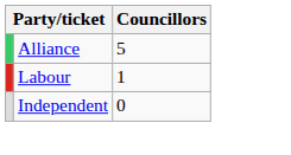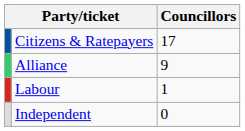 <table class="wikitable">
 <tr>
 <th colspan=2>Party/ticket</th>
 <th>Councillors</th>
 </tr>
 <tr>
+<td style="background:#00529F"></td>
+<td><a href='#'>Citizens & Ratepayers</a></td>
+<td>17</td>
+</tr>
+<tr>
 <td style="background:#33CC66"></td>
 <td><a href='#'>Alliance</a></td>
-<td>5</td>
+<td>9</td>
 </tr>
 <tr>
 <td style="background:#DC241f"></td>
 <td><a href='#'>Labour</a></td>
 <td>1</td>
 </tr>
 <tr>
 <td style="background:#DDDDDD"></td>
 <td><a href='#'>Independent</a></td>
 <td>0</td>
 </tr>
 </table>
